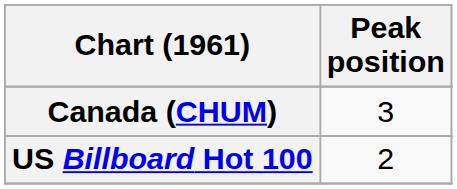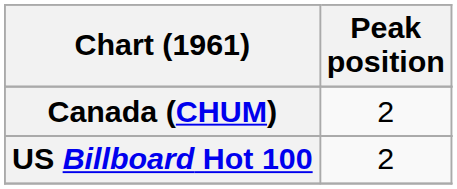 <table class="wikitable sortable plainrowheaders" style="text-align:center">
 <tr>
 <th scope="col">Chart (1961)</th>
 <th scope="col">Peak<br>position</th>
 </tr>
 <tr>
 </tr>
 <tr>
 </tr>
 <tr>
 <th scope="row">Canada (<a href='#'>CHUM</a>)</th>
-<td>3</td>
+<td>2</td>
 </tr>
 <tr>
 </tr>
 <tr>
 </tr>
 <tr>
 </tr>
 <tr>
 <th scope="row">US <a href='#'><em>Billboard</em> Hot 100</a></th>
 <td style="text-align:center;">2</td>
 </tr>
 <tr>
 </tr>
 </table>
